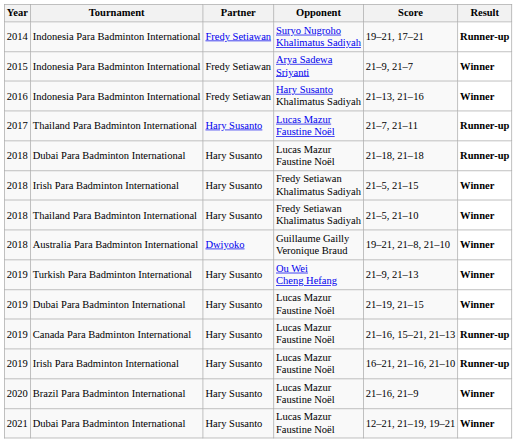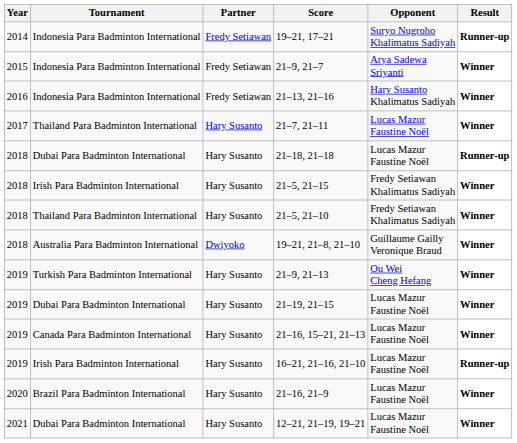 <table class="sortable wikitable" style="font-size: 90%;">
 <tr>
 <th>Year</th>
 <th>Tournament</th>
 <th>Partner</th>
+<th>Score</th>
 <th>Opponent</th>
-<th>Score</th>
 <th>Result</th>
 </tr>
 <tr>
 <td align="center">2014</td>
 <td align="left">Indonesia Para Badminton International</td>
 <td align="left"> <a href='#'>Fredy Setiawan</a></td>
+<td align="left">19–21, 17–21</td>
 <td align="left"> <a href='#'>Suryo Nugroho</a> <br>  <a href='#'>Khalimatus Sadiyah</a></td>
-<td align="left">19–21, 17–21</td>
 <td style="text-align:left; background:white"> <strong>Runner-up</strong></td>
 </tr>
 <tr>
 <td align="center">2015</td>
 <td align="left">Indonesia Para Badminton International</td>
 <td align="left"> Fredy Setiawan</td>
+<td align="left">21–9, 21–7</td>
 <td align="left"> <a href='#'>Arya Sadewa</a> <br>  <a href='#'>Sriyanti</a></td>
-<td align="left">21–9, 21–7</td>
 <td style="text-align:left; background:white"> <strong>Winner</strong></td>
 </tr>
 <tr>
 <td align="center">2016</td>
 <td align="left">Indonesia Para Badminton International</td>
 <td align="left"> Fredy Setiawan</td>
+<td align="left">21–13, 21–16</td>
 <td align="left"> <a href='#'>Hary Susanto</a> <br>  Khalimatus Sadiyah</td>
-<td align="left">21–13, 21–16</td>
 <td style="text-align:left; background:white"> <strong>Winner</strong></td>
 </tr>
 <tr>
 <td align="center">2017</td>
 <td align="left">Thailand Para Badminton International</td>
 <td align="left"> <a href='#'>Hary Susanto</a></td>
+<td align="left">21–7, 21–11</td>
 <td align="left"> <a href='#'>Lucas Mazur</a> <br>  <a href='#'>Faustine Noël</a></td>
-<td align="left">21–7, 21–11</td>
-<td style="text-align:left; background:white"> <strong>Runner-up</strong></td>
+<td style="text-align:left; background:white"> <strong>Winner</strong></td>
 </tr>
 <tr>
 <td align="center">2018</td>
 <td align="left">Dubai Para Badminton International</td>
 <td align="left"> Hary Susanto</td>
+<td align="left">21–18, 21–18</td>
 <td align="left"> Lucas Mazur <br>  Faustine Noël</td>
-<td align="left">21–18, 21–18</td>
 <td style="text-align:left; background:white"> <strong>Runner-up</strong></td>
 </tr>
 <tr>
 <td align="center">2018</td>
 <td align="left">Irish Para Badminton International</td>
 <td align="left"> Hary Susanto</td>
+<td align="left">21–5, 21–15</td>
 <td align="left"> Fredy Setiawan <br>  Khalimatus Sadiyah</td>
-<td align="left">21–5, 21–15</td>
 <td style="text-align:left; background:white"> <strong>Winner</strong></td>
 </tr>
 <tr>
 <td align="center">2018</td>
 <td align="left">Thailand Para Badminton International</td>
 <td align="left"> Hary Susanto</td>
+<td align="left">21–5, 21–10</td>
 <td align="left"> Fredy Setiawan <br>  Khalimatus Sadiyah</td>
-<td align="left">21–5, 21–10</td>
 <td style="text-align:left; background:white"> <strong>Winner</strong></td>
 </tr>
 <tr>
 <td align="center">2018</td>
 <td align="left">Australia Para Badminton International</td>
 <td align="left"> <a href='#'>Dwiyoko</a></td>
+<td align="left">19–21, 21–8, 21–10</td>
 <td align="left"> Guillaume Gailly <br>  Veronique Braud</td>
-<td align="left">19–21, 21–8, 21–10</td>
 <td style="text-align:left; background:white"> <strong>Winner</strong></td>
 </tr>
 <tr>
 <td align="center">2019</td>
 <td align="left">Turkish Para Badminton International</td>
 <td align="left"> Hary Susanto</td>
+<td align="left">21–9, 21–13</td>
 <td align="left"> <a href='#'>Ou Wei</a> <br>  <a href='#'>Cheng Hefang</a></td>
-<td align="left">21–9, 21–13</td>
 <td style="text-align:left; background:white"> <strong>Winner</strong></td>
 </tr>
 <tr>
 <td align="center">2019</td>
 <td align="left">Dubai Para Badminton International</td>
 <td align="left"> Hary Susanto</td>
+<td align="left">21–19, 21–15</td>
 <td align="left"> Lucas Mazur <br>  Faustine  Noël</td>
-<td align="left">21–19, 21–15</td>
 <td style="text-align:left; background:white"> <strong>Winner</strong></td>
 </tr>
 <tr>
 <td align="center">2019</td>
 <td align="left">Canada Para Badminton International</td>
 <td align="left"> Hary Susanto</td>
+<td align="left">21–16, 15–21, 21–13</td>
 <td align="left"> Lucas Mazur <br>  Faustine Noël</td>
-<td align="left">21–16, 15–21, 21–13</td>
-<td style="text-align:left; background:white"> <strong>Runner-up</strong></td>
+<td style="text-align:left; background:white"> <strong>Winner</strong></td>
 </tr>
 <tr>
 <td align="center">2019</td>
 <td align="left">Irish Para Badminton International</td>
 <td align="left"> Hary Susanto</td>
+<td align="left">16–21, 21–16, 21–10</td>
 <td align="left"> Lucas Mazur <br>  Faustine Noël</td>
-<td align="left">16–21, 21–16, 21–10</td>
 <td style="text-align:left; background:white"> <strong>Runner-up</strong></td>
 </tr>
 <tr>
 <td align="center">2020</td>
 <td align="left">Brazil Para Badminton International</td>
 <td align="left"> Hary Susanto</td>
+<td align="left">21–16, 21–9</td>
 <td align="left"> Lucas Mazur <br>  Faustine Noël</td>
-<td align="left">21–16, 21–9</td>
 <td style="text-align:left; background:white"> <strong>Winner</strong></td>
 </tr>
 <tr>
 <td align="center">2021</td>
 <td align="left">Dubai Para Badminton International</td>
 <td align="left"> Hary Susanto</td>
+<td align="left">12–21, 21–19, 19–21</td>
 <td align="left"> Lucas Mazur <br>  Faustine Noël</td>
-<td align="left">12–21, 21–19, 19–21</td>
 <td style="text-align:left; background:white"> <strong>Winner</strong></td>
 </tr>
 </table>
